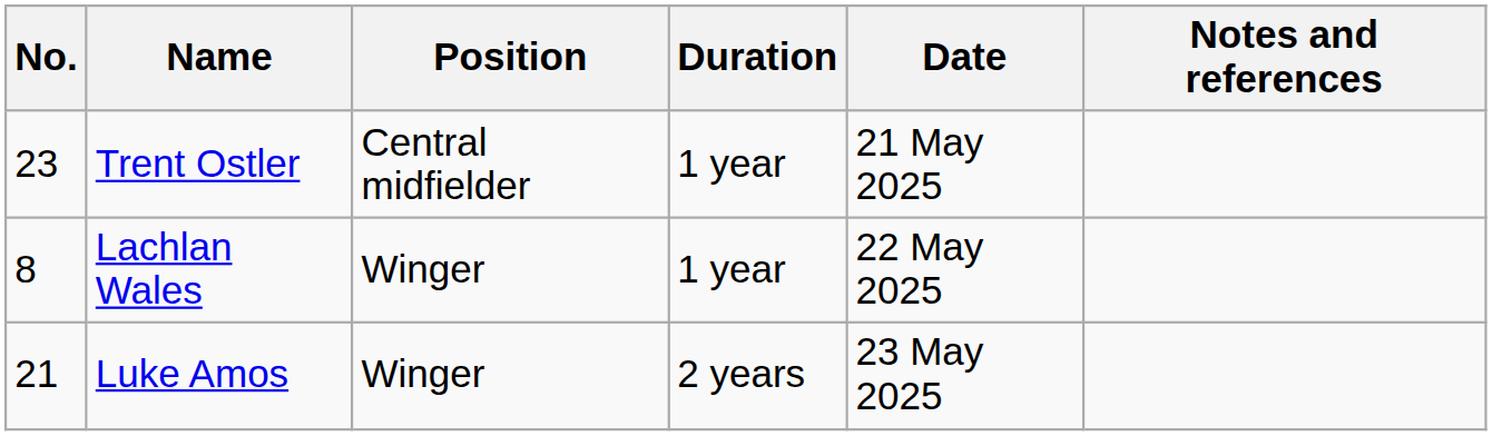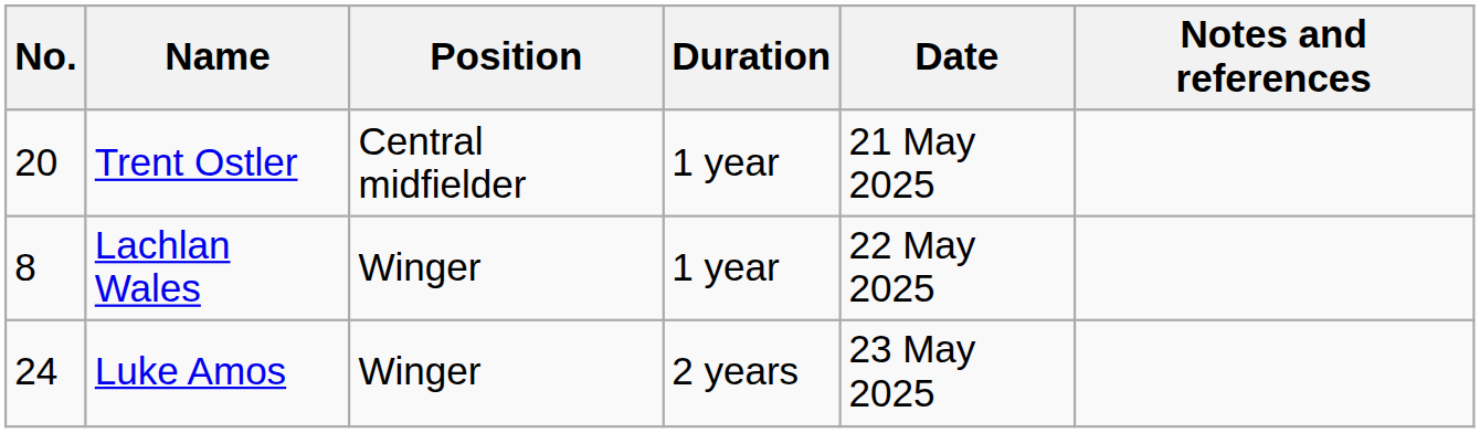 <table class="wikitable">
 <tr>
 <th>No.</th>
 <th>Name</th>
 <th>Position</th>
 <th>Duration</th>
 <th>Date</th>
 <th>Notes and references</th>
 </tr>
 <tr>
-<td>23</td>
+<td>20</td>
 <td><a href='#'>Trent Ostler</a></td>
 <td>Central midfielder</td>
 <td>1 year</td>
 <td>21 May 2025</td>
 <td></td>
 </tr>
 <tr>
 <td>8</td>
 <td><a href='#'>Lachlan Wales</a></td>
 <td>Winger</td>
 <td>1 year</td>
 <td>22 May 2025</td>
 <td></td>
 </tr>
 <tr>
-<td>21</td>
+<td>24</td>
 <td> <a href='#'>Luke Amos</a></td>
 <td>Winger</td>
 <td>2 years</td>
 <td>23 May 2025</td>
 <td></td>
 </tr>
 </table>
